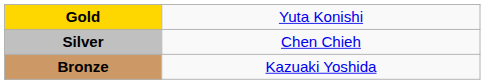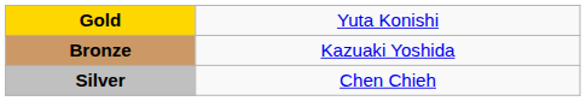 <table class="wikitable" style=" text-align:center; font-size:110%;" width="35%">
 <tr>
 <td bgcolor="gold"><strong>Gold</strong></td>
 <td><a href='#'>Yuta Konishi</a><br></td>
 </tr>
 <tr>
+<td bgcolor="CC9966"><strong>Bronze</strong></td>
+<td><a href='#'>Kazuaki Yoshida</a><br></td>
+</tr>
+<tr>
 <td bgcolor="silver"><strong>Silver</strong></td>
 <td><a href='#'>Chen Chieh</a><br></td>
 </tr>
-<tr>
-<td bgcolor="CC9966"><strong>Bronze</strong></td>
-<td><a href='#'>Kazuaki Yoshida</a><br></td>
-</tr>
 </table>
